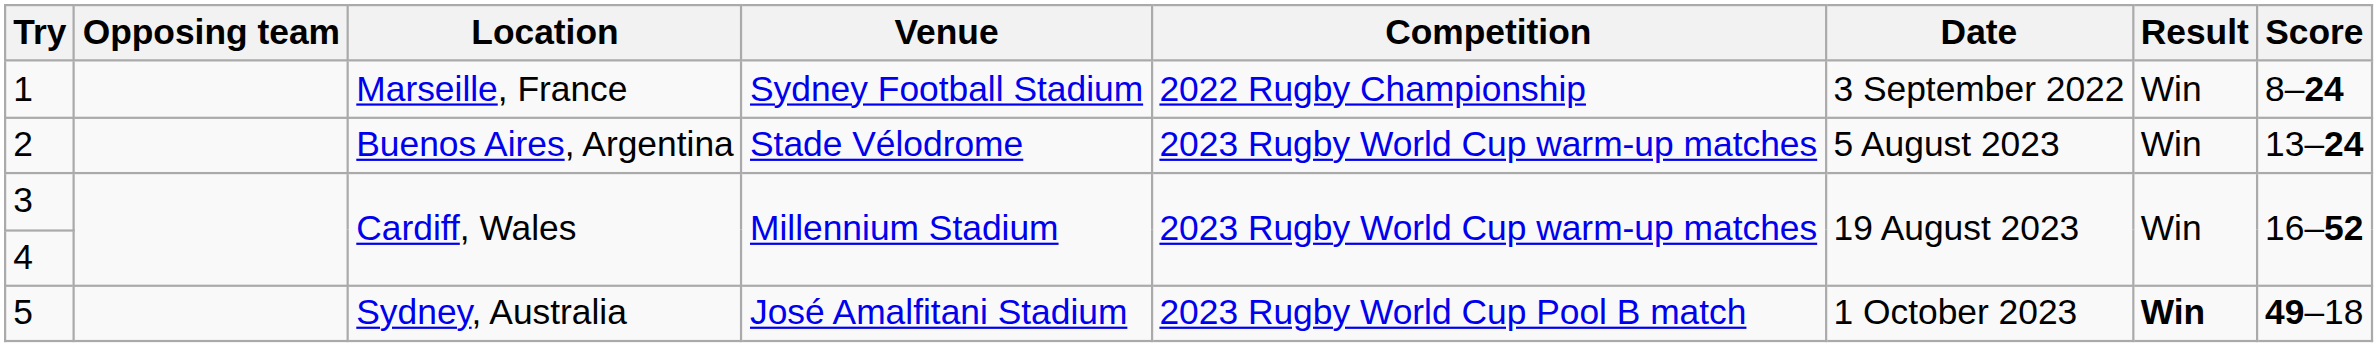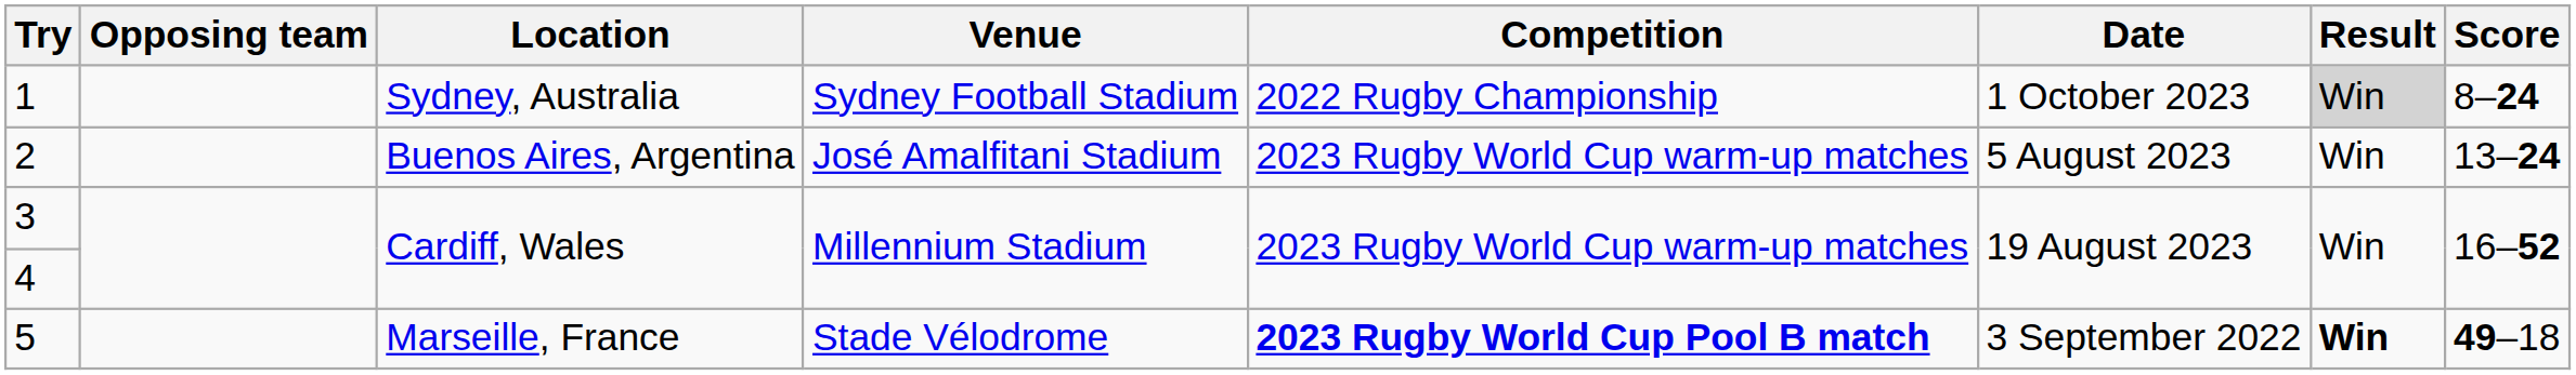 <table class="wikitable" style="font-size:100%">
 <tr>
 <th>Try</th>
 <th>Opposing team</th>
 <th>Location</th>
 <th>Venue</th>
 <th>Competition</th>
 <th>Date</th>
 <th>Result</th>
 <th>Score</th>
 </tr>
 <tr>
 <td>1</td>
 <td></td>
-<td><a href='#'>Marseille</a>, France</td>
+<td><a href='#'>Sydney</a>, Australia</td>
 <td><a href='#'>Sydney Football Stadium</a></td>
 <td><a href='#'>2022 Rugby Championship</a></td>
-<td>3 September 2022</td>
-<td>Win</td>
+<td>1 October 2023</td>
+<td style="background: lightgrey;">Win</td>
 <td>8–<strong>24</strong></td>
 </tr>
 <tr>
 <td>2</td>
 <td></td>
 <td><a href='#'>Buenos Aires</a>, Argentina</td>
-<td><a href='#'>Stade Vélodrome</a></td>
+<td><a href='#'>José Amalfitani Stadium</a></td>
 <td><a href='#'>2023 Rugby World Cup warm-up matches</a></td>
 <td>5 August 2023</td>
 <td>Win</td>
 <td>13–<strong>24</strong></td>
 </tr>
 <tr>
 <td>3</td>
 <td rowspan=2></td>
 <td rowspan=2><a href='#'>Cardiff</a>, Wales</td>
 <td rowspan=2><a href='#'>Millennium Stadium</a></td>
 <td rowspan=2><a href='#'>2023 Rugby World Cup warm-up matches</a></td>
 <td rowspan=2>19 August 2023</td>
 <td rowspan=2>Win</td>
 <td rowspan=2>16–<strong>52</strong></td>
 </tr>
 <tr>
 <td>4</td>
 </tr>
 <tr>
 <td>5</td>
 <td></td>
-<td><a href='#'>Sydney</a>, Australia</td>
-<td><a href='#'>José Amalfitani Stadium</a></td>
-<td><a href='#'>2023 Rugby World Cup Pool B match</a></td>
-<td>1 October 2023</td>
+<td><a href='#'>Marseille</a>, France</td>
+<td><a href='#'>Stade Vélodrome</a></td>
+<td><strong><a href='#'>2023 Rugby World Cup Pool B match</a></strong></td>
+<td>3 September 2022</td>
 <td><strong>Win</strong></td>
 <td><strong>49</strong>–18</td>
 </tr>
 </table>
